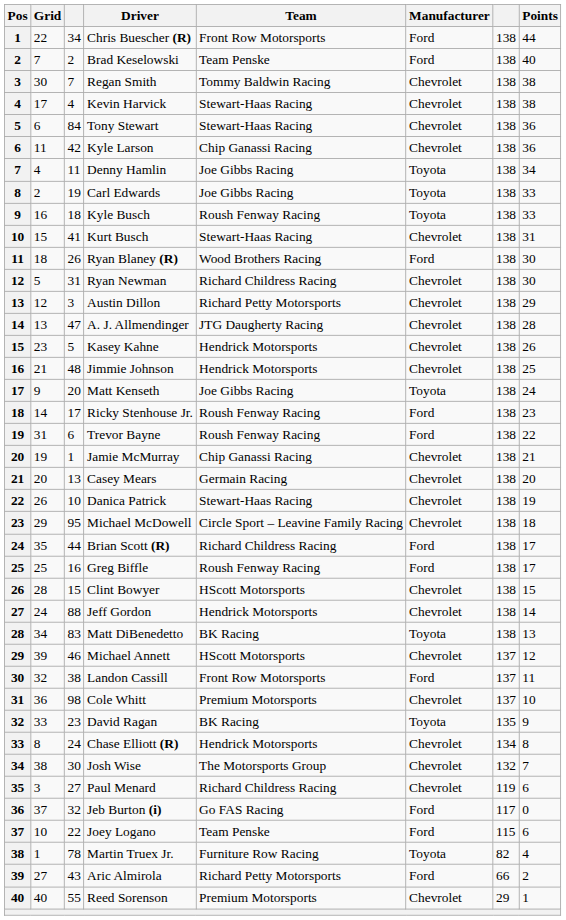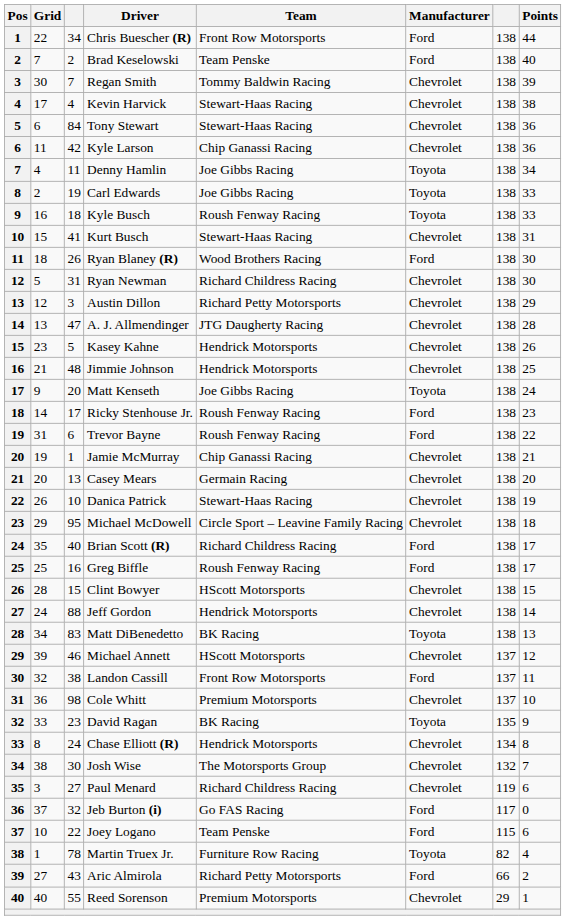 <table class="wikitable" style="font-size:95%">
 <tr>
 <th>Pos</th>
 <th>Grid</th>
 <th></th>
 <th>Driver</th>
 <th>Team</th>
 <th>Manufacturer</th>
 <th></th>
 <th>Points</th>
 </tr>
 <tr>
 <th scope="row">1</th>
 <td>22</td>
 <td>34</td>
 <td>Chris Buescher <strong>(R)</strong></td>
 <td>Front Row Motorsports</td>
 <td>Ford</td>
 <td>138</td>
 <td>44</td>
 </tr>
 <tr>
 <th scope="row">2</th>
 <td>7</td>
 <td>2</td>
 <td>Brad Keselowski</td>
 <td>Team Penske</td>
 <td>Ford</td>
 <td>138</td>
 <td>40</td>
 </tr>
 <tr>
 <th scope="row">3</th>
 <td>30</td>
 <td>7</td>
 <td>Regan Smith</td>
 <td>Tommy Baldwin Racing</td>
 <td>Chevrolet</td>
 <td>138</td>
-<td>38</td>
+<td>39</td>
 </tr>
 <tr>
 <th scope="row">4</th>
 <td>17</td>
 <td>4</td>
 <td>Kevin Harvick</td>
 <td>Stewart-Haas Racing</td>
 <td>Chevrolet</td>
 <td>138</td>
 <td>38</td>
 </tr>
 <tr>
 <th scope="row">5</th>
 <td>6</td>
 <td>84</td>
 <td>Tony Stewart</td>
 <td>Stewart-Haas Racing</td>
 <td>Chevrolet</td>
 <td>138</td>
 <td>36</td>
 </tr>
 <tr>
 <th scope="row">6</th>
 <td>11</td>
 <td>42</td>
 <td>Kyle Larson</td>
 <td>Chip Ganassi Racing</td>
 <td>Chevrolet</td>
 <td>138</td>
 <td>36</td>
 </tr>
 <tr>
 <th scope="row">7</th>
 <td>4</td>
 <td>11</td>
 <td>Denny Hamlin</td>
 <td>Joe Gibbs Racing</td>
 <td>Toyota</td>
 <td>138</td>
 <td>34</td>
 </tr>
 <tr>
 <th scope="row">8</th>
 <td>2</td>
 <td>19</td>
 <td>Carl Edwards</td>
 <td>Joe Gibbs Racing</td>
 <td>Toyota</td>
 <td>138</td>
 <td>33</td>
 </tr>
 <tr>
 <th scope="row">9</th>
 <td>16</td>
 <td>18</td>
 <td>Kyle Busch</td>
 <td>Roush Fenway Racing</td>
 <td>Toyota</td>
 <td>138</td>
 <td>33</td>
 </tr>
 <tr>
 <th scope="row">10</th>
 <td>15</td>
 <td>41</td>
 <td>Kurt Busch</td>
 <td>Stewart-Haas Racing</td>
 <td>Chevrolet</td>
 <td>138</td>
 <td>31</td>
 </tr>
 <tr>
 <th scope="row">11</th>
 <td>18</td>
 <td>26</td>
 <td>Ryan Blaney <strong>(R)</strong></td>
 <td>Wood Brothers Racing</td>
 <td>Ford</td>
 <td>138</td>
 <td>30</td>
 </tr>
 <tr>
 <th scope="row">12</th>
 <td>5</td>
 <td>31</td>
 <td>Ryan Newman</td>
 <td>Richard Childress Racing</td>
 <td>Chevrolet</td>
 <td>138</td>
 <td>30</td>
 </tr>
 <tr>
 <th scope="row">13</th>
 <td>12</td>
 <td>3</td>
 <td>Austin Dillon</td>
 <td>Richard Petty Motorsports</td>
 <td>Chevrolet</td>
 <td>138</td>
 <td>29</td>
 </tr>
 <tr>
 <th scope="row">14</th>
 <td>13</td>
 <td>47</td>
 <td>A. J. Allmendinger</td>
 <td>JTG Daugherty Racing</td>
 <td>Chevrolet</td>
 <td>138</td>
 <td>28</td>
 </tr>
 <tr>
 <th scope="row">15</th>
 <td>23</td>
 <td>5</td>
 <td>Kasey Kahne</td>
 <td>Hendrick Motorsports</td>
 <td>Chevrolet</td>
 <td>138</td>
 <td>26</td>
 </tr>
 <tr>
 <th scope="row">16</th>
 <td>21</td>
 <td>48</td>
 <td>Jimmie Johnson</td>
 <td>Hendrick Motorsports</td>
 <td>Chevrolet</td>
 <td>138</td>
 <td>25</td>
 </tr>
 <tr>
 <th scope="row">17</th>
 <td>9</td>
 <td>20</td>
 <td>Matt Kenseth</td>
 <td>Joe Gibbs Racing</td>
 <td>Toyota</td>
 <td>138</td>
 <td>24</td>
 </tr>
 <tr>
 <th scope="row">18</th>
 <td>14</td>
 <td>17</td>
 <td>Ricky Stenhouse Jr.</td>
 <td>Roush Fenway Racing</td>
 <td>Ford</td>
 <td>138</td>
 <td>23</td>
 </tr>
 <tr>
 <th scope="row">19</th>
 <td>31</td>
 <td>6</td>
 <td>Trevor Bayne</td>
 <td>Roush Fenway Racing</td>
 <td>Ford</td>
 <td>138</td>
 <td>22</td>
 </tr>
 <tr>
 <th scope="row">20</th>
 <td>19</td>
 <td>1</td>
 <td>Jamie McMurray</td>
 <td>Chip Ganassi Racing</td>
 <td>Chevrolet</td>
 <td>138</td>
 <td>21</td>
 </tr>
 <tr>
 <th scope="row">21</th>
 <td>20</td>
 <td>13</td>
 <td>Casey Mears</td>
 <td>Germain Racing</td>
 <td>Chevrolet</td>
 <td>138</td>
 <td>20</td>
 </tr>
 <tr>
 <th scope="row">22</th>
 <td>26</td>
 <td>10</td>
 <td>Danica Patrick</td>
 <td>Stewart-Haas Racing</td>
 <td>Chevrolet</td>
 <td>138</td>
 <td>19</td>
 </tr>
 <tr>
 <th scope="row">23</th>
 <td>29</td>
 <td>95</td>
 <td>Michael McDowell</td>
 <td>Circle Sport – Leavine Family Racing</td>
 <td>Chevrolet</td>
 <td>138</td>
 <td>18</td>
 </tr>
 <tr>
 <th scope="row">24</th>
 <td>35</td>
-<td>44</td>
+<td>40</td>
 <td>Brian Scott <strong>(R)</strong></td>
 <td>Richard Childress Racing</td>
 <td>Ford</td>
 <td>138</td>
 <td>17</td>
 </tr>
 <tr>
 <th scope="row">25</th>
 <td>25</td>
 <td>16</td>
 <td>Greg Biffle</td>
 <td>Roush Fenway Racing</td>
 <td>Ford</td>
 <td>138</td>
 <td>17</td>
 </tr>
 <tr>
 <th scope="row">26</th>
 <td>28</td>
 <td>15</td>
 <td>Clint Bowyer</td>
 <td>HScott Motorsports</td>
 <td>Chevrolet</td>
 <td>138</td>
 <td>15</td>
 </tr>
 <tr>
 <th scope="row">27</th>
 <td>24</td>
 <td>88</td>
 <td>Jeff Gordon</td>
 <td>Hendrick Motorsports</td>
 <td>Chevrolet</td>
 <td>138</td>
 <td>14</td>
 </tr>
 <tr>
 <th scope="row">28</th>
 <td>34</td>
 <td>83</td>
 <td>Matt DiBenedetto</td>
 <td>BK Racing</td>
 <td>Toyota</td>
 <td>138</td>
 <td>13</td>
 </tr>
 <tr>
 <th scope="row">29</th>
 <td>39</td>
 <td>46</td>
 <td>Michael Annett</td>
 <td>HScott Motorsports</td>
 <td>Chevrolet</td>
 <td>137</td>
 <td>12</td>
 </tr>
 <tr>
 <th scope="row">30</th>
 <td>32</td>
 <td>38</td>
 <td>Landon Cassill</td>
 <td>Front Row Motorsports</td>
 <td>Ford</td>
 <td>137</td>
 <td>11</td>
 </tr>
 <tr>
 <th scope="row">31</th>
 <td>36</td>
 <td>98</td>
 <td>Cole Whitt</td>
 <td>Premium Motorsports</td>
 <td>Chevrolet</td>
 <td>137</td>
 <td>10</td>
 </tr>
 <tr>
 <th scope="row">32</th>
 <td>33</td>
 <td>23</td>
 <td>David Ragan</td>
 <td>BK Racing</td>
 <td>Toyota</td>
 <td>135</td>
 <td>9</td>
 </tr>
 <tr>
 <th scope="row">33</th>
 <td>8</td>
 <td>24</td>
 <td>Chase Elliott <strong>(R)</strong></td>
 <td>Hendrick Motorsports</td>
 <td>Chevrolet</td>
 <td>134</td>
 <td>8</td>
 </tr>
 <tr>
 <th scope="row">34</th>
 <td>38</td>
 <td>30</td>
 <td>Josh Wise</td>
 <td>The Motorsports Group</td>
 <td>Chevrolet</td>
 <td>132</td>
 <td>7</td>
 </tr>
 <tr>
 <th scope="row">35</th>
 <td>3</td>
 <td>27</td>
 <td>Paul Menard</td>
 <td>Richard Childress Racing</td>
 <td>Chevrolet</td>
 <td>119</td>
 <td>6</td>
 </tr>
 <tr>
 <th scope="row">36</th>
 <td>37</td>
 <td>32</td>
 <td>Jeb Burton <strong>(i)</strong></td>
 <td>Go FAS Racing</td>
 <td>Ford</td>
 <td>117</td>
 <td>0</td>
 </tr>
 <tr>
 <th scope="row">37</th>
 <td>10</td>
 <td>22</td>
 <td>Joey Logano</td>
 <td>Team Penske</td>
 <td>Ford</td>
 <td>115</td>
 <td>6</td>
 </tr>
 <tr>
 <th scope="row">38</th>
 <td>1</td>
 <td>78</td>
 <td>Martin Truex Jr.</td>
 <td>Furniture Row Racing</td>
 <td>Toyota</td>
 <td>82</td>
 <td>4</td>
 </tr>
 <tr>
 <th scope="row">39</th>
 <td>27</td>
 <td>43</td>
 <td>Aric Almirola</td>
 <td>Richard Petty Motorsports</td>
 <td>Ford</td>
 <td>66</td>
 <td>2</td>
 </tr>
 <tr>
 <th scope="row">40</th>
 <td>40</td>
 <td>55</td>
 <td>Reed Sorenson</td>
 <td>Premium Motorsports</td>
 <td>Chevrolet</td>
 <td>29</td>
 <td>1</td>
 </tr>
 <tr class="sortbottom">
 <th colspan="8"></th>
 </tr>
 </table>
